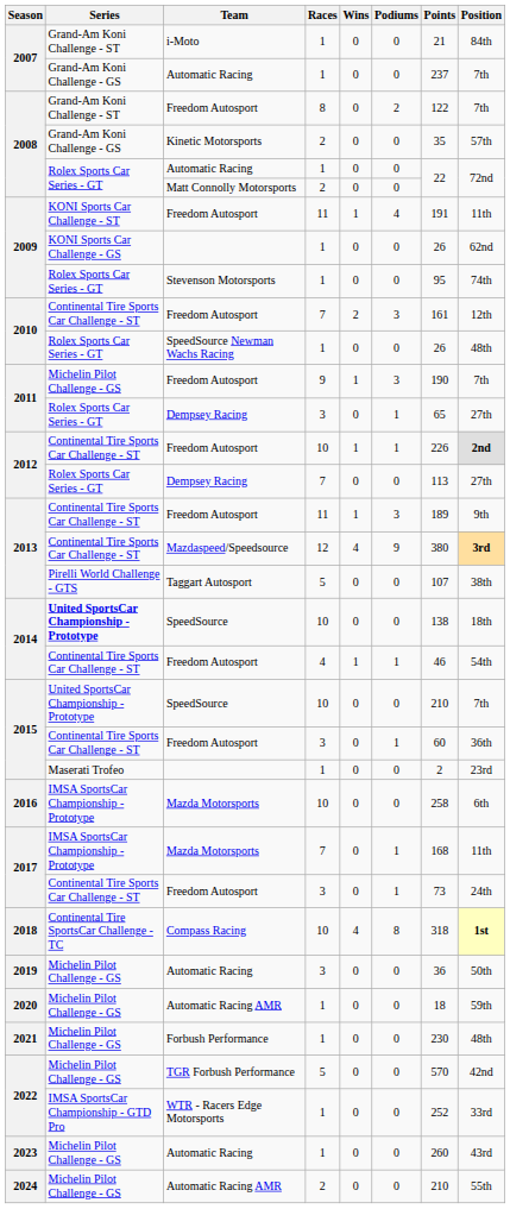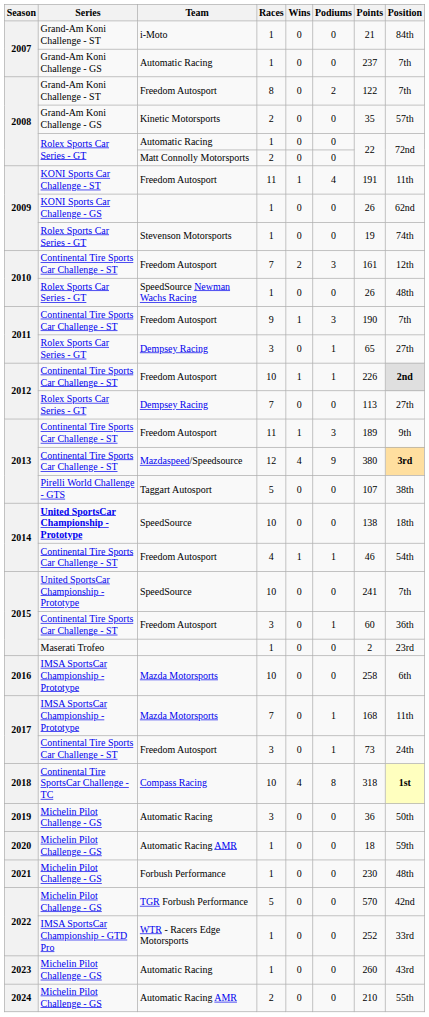 <table class="wikitable" style="font-size: 90%; text-align:center">
 <tr>
 <th>Season</th>
 <th>Series</th>
 <th>Team</th>
 <th>Races</th>
 <th>Wins</th>
 <th>Podiums</th>
 <th>Points</th>
 <th>Position</th>
 </tr>
 <tr>
 <th rowspan=2>2007</th>
 <td align=left>Grand-Am Koni Challenge - ST</td>
 <td align=left rowspan=1>i-Moto</td>
 <td>1</td>
 <td>0</td>
 <td>0</td>
 <td>21</td>
 <td>84th</td>
 </tr>
 <tr>
 <td align=left>Grand-Am Koni Challenge - GS</td>
 <td align=left rowspan=1>Automatic Racing</td>
 <td>1</td>
 <td>0</td>
 <td>0</td>
 <td>237</td>
 <td>7th</td>
 </tr>
 <tr>
 <th rowspan="4">2008</th>
 <td align=left>Grand-Am Koni Challenge - ST</td>
 <td align=left rowspan=1>Freedom Autosport</td>
 <td>8</td>
 <td>0</td>
 <td>2</td>
 <td>122</td>
 <td>7th</td>
 </tr>
 <tr>
 <td align=left>Grand-Am Koni Challenge - GS</td>
 <td align=left rowspan=1>Kinetic Motorsports</td>
 <td>2</td>
 <td>0</td>
 <td>0</td>
 <td>35</td>
 <td>57th</td>
 </tr>
 <tr>
 <td rowspan="2" align="left"><a href='#'>Rolex Sports Car Series - GT</a></td>
 <td align=left>Automatic Racing</td>
 <td>1</td>
 <td>0</td>
 <td>0</td>
 <td rowspan="2">22</td>
 <td rowspan="2">72nd</td>
 </tr>
 <tr>
 <td align=left>Matt Connolly Motorsports</td>
 <td>2</td>
 <td>0</td>
 <td>0</td>
 </tr>
 <tr>
 <th rowspan="3">2009</th>
 <td align="left"><a href='#'>KONI Sports Car Challenge - ST</a></td>
 <td rowspan="1" align="left">Freedom Autosport</td>
 <td>11</td>
 <td>1</td>
 <td>4</td>
 <td>191</td>
 <td>11th</td>
 </tr>
 <tr>
 <td align="left"><a href='#'>KONI Sports Car Challenge - GS</a></td>
 <td rowspan="1" align="left"></td>
 <td>1</td>
 <td>0</td>
 <td>0</td>
 <td>26</td>
 <td>62nd</td>
 </tr>
 <tr>
 <td align="left"><a href='#'>Rolex Sports Car Series - GT</a></td>
 <td rowspan="1" align="left">Stevenson Motorsports</td>
 <td>1</td>
 <td>0</td>
 <td>0</td>
-<td>95</td>
+<td>19</td>
 <td>74th</td>
 </tr>
 <tr>
 <th rowspan=2>2010</th>
 <td align=left><a href='#'>Continental Tire Sports Car Challenge - ST</a></td>
 <td align=left rowspan=1>Freedom Autosport</td>
 <td>7</td>
 <td>2</td>
 <td>3</td>
 <td>161</td>
 <td>12th</td>
 </tr>
 <tr>
 <td align=left><a href='#'>Rolex Sports Car Series - GT</a></td>
 <td align=left rowspan=1>SpeedSource <a href='#'>Newman Wachs Racing</a></td>
 <td>1</td>
 <td>0</td>
 <td>0</td>
 <td>26</td>
 <td>48th</td>
 </tr>
 <tr>
 <th rowspan=2>2011</th>
-<td align=left><a href='#'>Michelin Pilot Challenge - GS</a></td>
+<td align=left><a href='#'>Continental Tire Sports Car Challenge - ST</a></td>
 <td align=left rowspan=1>Freedom Autosport</td>
 <td>9</td>
 <td>1</td>
 <td>3</td>
 <td>190</td>
 <td>7th</td>
 </tr>
 <tr>
 <td align=left><a href='#'>Rolex Sports Car Series - GT</a></td>
 <td align=left rowspan=1><a href='#'>Dempsey Racing</a></td>
 <td>3</td>
 <td>0</td>
 <td>1</td>
 <td>65</td>
 <td>27th</td>
 </tr>
 <tr>
 <th rowspan=2>2012</th>
 <td align=left><a href='#'>Continental Tire Sports Car Challenge - ST</a></td>
 <td align=left rowspan=1>Freedom Autosport</td>
 <td>10</td>
 <td>1</td>
 <td>1</td>
 <td>226</td>
 <td style="background:#DFDFDF;"><strong>2nd</strong></td>
 </tr>
 <tr>
 <td align=left><a href='#'>Rolex Sports Car Series - GT</a></td>
 <td align=left rowspan=1><a href='#'>Dempsey Racing</a></td>
 <td>7</td>
 <td>0</td>
 <td>0</td>
 <td>113</td>
 <td>27th</td>
 </tr>
 <tr>
 <th rowspan=3>2013</th>
 <td align=left><a href='#'>Continental Tire Sports Car Challenge - ST</a></td>
 <td align=left rowspan=1>Freedom Autosport</td>
 <td>11</td>
 <td>1</td>
 <td>3</td>
 <td>189</td>
 <td>9th</td>
 </tr>
 <tr>
 <td align=left><a href='#'>Continental Tire Sports Car Challenge - ST</a></td>
 <td align=left rowspan=1><a href='#'>Mazdaspeed</a>/Speedsource</td>
 <td>12</td>
 <td>4</td>
 <td>9</td>
 <td>380</td>
 <td style="background:#FFDF9F;"><strong>3rd</strong></td>
 </tr>
 <tr>
 <td align=left><a href='#'>Pirelli World Challenge - GTS</a></td>
 <td align=left rowspan=1>Taggart Autosport</td>
 <td>5</td>
 <td>0</td>
 <td>0</td>
 <td>107</td>
 <td>38th</td>
 </tr>
 <tr>
 <th rowspan=2>2014</th>
 <td align=left><strong><a href='#'>United SportsCar Championship - Prototype</a></strong></td>
 <td align=left rowspan=1>SpeedSource</td>
 <td>10</td>
 <td>0</td>
 <td>0</td>
 <td>138</td>
 <td>18th</td>
 </tr>
 <tr>
 <td align=left><a href='#'>Continental Tire Sports Car Challenge - ST</a></td>
 <td align=left rowspan=1>Freedom Autosport</td>
 <td>4</td>
 <td>1</td>
 <td>1</td>
 <td>46</td>
 <td>54th</td>
 </tr>
 <tr>
 <th rowspan=3>2015</th>
 <td align=left><a href='#'>United SportsCar Championship - Prototype</a></td>
 <td align=left rowspan=1>SpeedSource</td>
 <td>10</td>
 <td>0</td>
 <td>0</td>
-<td>210</td>
+<td>241</td>
 <td>7th</td>
 </tr>
 <tr>
 <td align=left><a href='#'>Continental Tire Sports Car Challenge - ST</a></td>
 <td align=left rowspan=1>Freedom Autosport</td>
 <td>3</td>
 <td>0</td>
 <td>1</td>
 <td>60</td>
 <td>36th</td>
 </tr>
 <tr>
 <td align=left>Maserati Trofeo</td>
 <td align=left rowspan=1></td>
 <td>1</td>
 <td>0</td>
 <td>0</td>
 <td>2</td>
 <td>23rd</td>
 </tr>
 <tr>
 <th rowspan=1>2016</th>
 <td align=left><a href='#'>IMSA SportsCar Championship - Prototype</a></td>
 <td align=left rowspan=1><a href='#'>Mazda Motorsports</a></td>
 <td>10</td>
 <td>0</td>
 <td>0</td>
 <td>258</td>
 <td>6th</td>
 </tr>
 <tr>
 <th rowspan=2>2017</th>
 <td align=left><a href='#'>IMSA SportsCar Championship - Prototype</a></td>
 <td align=left rowspan=1><a href='#'>Mazda Motorsports</a></td>
 <td>7</td>
 <td>0</td>
 <td>1</td>
 <td>168</td>
 <td>11th</td>
 </tr>
 <tr>
 <td align=left><a href='#'>Continental Tire Sports Car Challenge - ST</a></td>
 <td align=left rowspan=1>Freedom Autosport</td>
 <td>3</td>
 <td>0</td>
 <td>1</td>
 <td>73</td>
 <td>24th</td>
 </tr>
 <tr>
 <th rowspan=1>2018</th>
 <td align=left><a href='#'>Continental Tire SportsCar Challenge - TC</a></td>
 <td align=left rowspan=1><a href='#'>Compass Racing</a></td>
 <td>10</td>
 <td>4</td>
 <td>8</td>
 <td>318</td>
 <td style="background:#FFFFBF;"><strong>1st</strong></td>
 </tr>
 <tr>
 <th rowspan=1>2019</th>
 <td align=left><a href='#'>Michelin Pilot Challenge - GS</a></td>
 <td align=left rowspan=1>Automatic Racing</td>
 <td>3</td>
 <td>0</td>
 <td>0</td>
 <td>36</td>
 <td>50th</td>
 </tr>
 <tr>
 <th>2020</th>
 <td align=left><a href='#'>Michelin Pilot Challenge - GS</a></td>
 <td align=left>Automatic Racing <a href='#'>AMR</a></td>
 <td>1</td>
 <td>0</td>
 <td>0</td>
 <td>18</td>
 <td>59th</td>
 </tr>
 <tr>
 <th>2021</th>
 <td align=left><a href='#'>Michelin Pilot Challenge - GS</a></td>
 <td align=left>Forbush Performance</td>
 <td>1</td>
 <td>0</td>
 <td>0</td>
 <td>230</td>
 <td>48th</td>
 </tr>
 <tr>
 <th rowspan="2">2022</th>
 <td align=left><a href='#'>Michelin Pilot Challenge - GS</a></td>
 <td align=left><a href='#'>TGR</a> Forbush Performance</td>
 <td>5</td>
 <td>0</td>
 <td>0</td>
 <td>570</td>
 <td>42nd</td>
 </tr>
 <tr>
 <td align=left><a href='#'>IMSA SportsCar Championship - GTD Pro</a></td>
 <td align=left><a href='#'>WTR</a> - Racers Edge Motorsports</td>
 <td>1</td>
 <td>0</td>
 <td>0</td>
 <td>252</td>
 <td>33rd</td>
 </tr>
 <tr>
 <th>2023</th>
 <td align=left><a href='#'>Michelin Pilot Challenge - GS</a></td>
 <td align=left>Automatic Racing</td>
 <td>1</td>
 <td>0</td>
 <td>0</td>
 <td>260</td>
 <td>43rd</td>
 </tr>
 <tr>
 <th>2024</th>
 <td align=left><a href='#'>Michelin Pilot Challenge - GS</a></td>
 <td align=left>Automatic Racing <a href='#'>AMR</a></td>
 <td>2</td>
 <td>0</td>
 <td>0</td>
 <td>210</td>
 <td>55th</td>
 </tr>
 </table>
